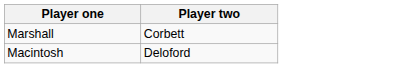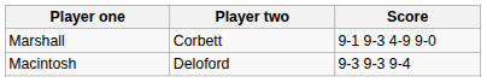 <table class="wikitable">
 <tr>
 <th width=170>Player one</th>
 <th width=170>Player two</th>
+<th width=150>Score</th>
 </tr>
 <tr>
 <td> Marshall</td>
 <td> Corbett</td>
+<td>9-1 9-3 4-9 9-0</td>
 </tr>
 <tr>
 <td> Macintosh</td>
 <td> Deloford</td>
+<td>9-3 9-3 9-4</td>
 </tr>
 </table>
